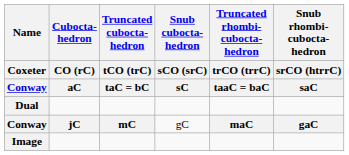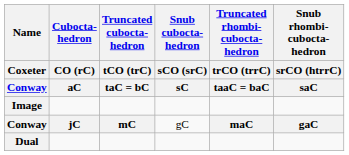 <table class=wikitable>
 <tr>
 <th>Name</th>
 <th><a href='#'>Cubocta-<br>hedron</a></th>
 <th><a href='#'>Truncated<br>cubocta-<br>hedron</a></th>
 <th><a href='#'>Snub<br>cubocta-<br>hedron</a></th>
 <th><a href='#'>Truncated<br>rhombi-<br>cubocta-<br>hedron</a></th>
 <th>Snub<br>rhombi-<br>cubocta-<br>hedron</th>
 </tr>
 <tr align=center>
 <th>Coxeter</th>
 <th>CO (rC)</th>
 <th>tCO (trC)</th>
 <th>sCO (srC)</th>
 <th>trCO (trrC)</th>
 <th>srCO (htrrC)</th>
 </tr>
 <tr align=center>
 <th><a href='#'>Conway</a></th>
 <th>aC</th>
 <th>taC = bC</th>
 <th>sC</th>
 <th>taaC = baC</th>
 <th>saC</th>
 </tr>
 <tr align=center>
-<th>Dual</th>
+<th>Image</th>
 <td></td>
 <td></td>
 <td></td>
 <td></td>
 <td></td>
 </tr>
 <tr align=center>
 <th>Conway</th>
 <th>jC</th>
 <th>mC</th>
 <td>gC</td>
 <th>maC</th>
 <th>gaC</th>
 </tr>
 <tr align=center>
-<th>Image</th>
+<th>Dual</th>
 <td></td>
 <td></td>
 <td></td>
 <td></td>
 <td></td>
 </tr>
 </table>
